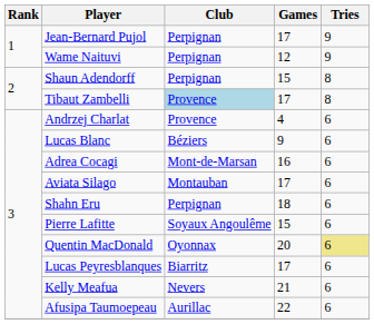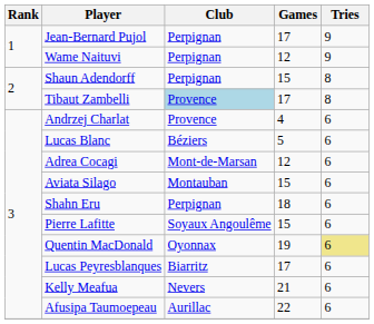 <table class="wikitable" style="text-align:left">
 <tr>
 <th>Rank</th>
 <th>Player</th>
 <th>Club</th>
 <th style="width:50px;">Games</th>
 <th style="width:50px;">Tries</th>
 </tr>
 <tr>
 <td rowspan=2>1</td>
 <td> <a href='#'>Jean-Bernard Pujol</a></td>
 <td><a href='#'>Perpignan</a></td>
 <td>17</td>
 <td>9</td>
 </tr>
 <tr>
 <td> <a href='#'>Wame Naituvi</a></td>
 <td><a href='#'>Perpignan</a></td>
 <td>12</td>
 <td>9</td>
 </tr>
 <tr>
 <td rowspan=2>2</td>
 <td> <a href='#'>Shaun Adendorff</a></td>
 <td><a href='#'>Perpignan</a></td>
 <td>15</td>
 <td>8</td>
 </tr>
 <tr>
 <td> <a href='#'>Tibaut Zambelli</a></td>
 <td style="background: lightblue;"><a href='#'>Provence</a></td>
 <td>17</td>
 <td>8</td>
 </tr>
 <tr>
 <td rowspan=10>3</td>
 <td> <a href='#'>Andrzej Charlat</a></td>
 <td><a href='#'>Provence</a></td>
 <td>4</td>
 <td>6</td>
 </tr>
 <tr>
 <td> <a href='#'>Lucas Blanc</a></td>
 <td><a href='#'>Béziers</a></td>
-<td>9</td>
+<td>5</td>
 <td>6</td>
 </tr>
 <tr>
 <td> <a href='#'>Adrea Cocagi</a></td>
 <td><a href='#'>Mont-de-Marsan</a></td>
-<td>16</td>
+<td>12</td>
 <td>6</td>
 </tr>
 <tr>
 <td> <a href='#'>Aviata Silago</a></td>
 <td><a href='#'>Montauban</a></td>
-<td>17</td>
+<td>15</td>
 <td>6</td>
 </tr>
 <tr>
 <td> <a href='#'>Shahn Eru</a></td>
 <td><a href='#'>Perpignan</a></td>
 <td>18</td>
 <td>6</td>
 </tr>
 <tr>
 <td> <a href='#'>Pierre Lafitte</a></td>
 <td><a href='#'>Soyaux Angoulême</a></td>
 <td>15</td>
 <td>6</td>
 </tr>
 <tr>
 <td> <a href='#'>Quentin MacDonald</a></td>
 <td><a href='#'>Oyonnax</a></td>
-<td>20</td>
+<td>19</td>
 <td style="background: khaki;">6</td>
 </tr>
 <tr>
 <td> <a href='#'>Lucas Peyresblanques</a></td>
 <td><a href='#'>Biarritz</a></td>
 <td>17</td>
 <td>6</td>
 </tr>
 <tr>
 <td> <a href='#'>Kelly Meafua</a></td>
 <td><a href='#'>Nevers</a></td>
 <td>21</td>
 <td>6</td>
 </tr>
 <tr>
 <td> <a href='#'>Afusipa Taumoepeau</a></td>
 <td><a href='#'>Aurillac</a></td>
 <td>22</td>
 <td>6</td>
 </tr>
 <tr>
 </tr>
 </table>
